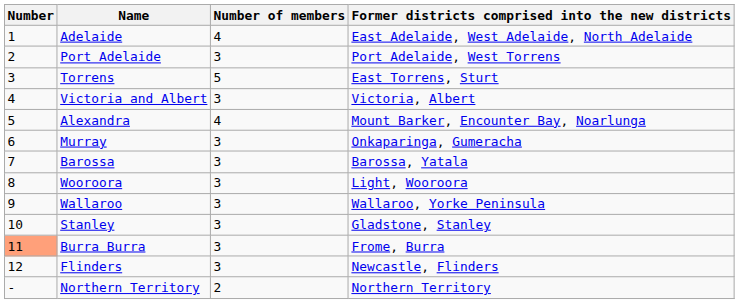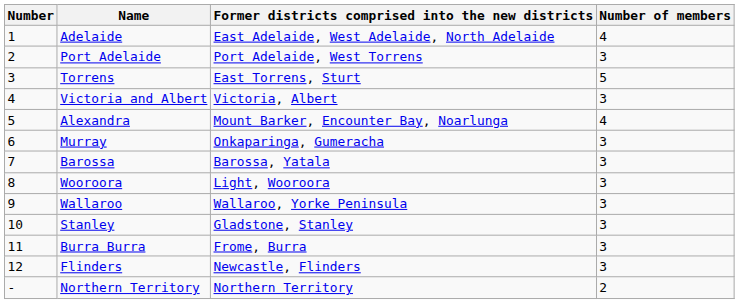 <table class="wikitable">
 <tr>
 <th>Number</th>
 <th>Name</th>
+<th>Former districts comprised into the new districts</th>
 <th>Number of members</th>
-<th>Former districts comprised into the new districts</th>
 </tr>
 <tr>
 <td>1</td>
 <td><a href='#'>Adelaide</a></td>
+<td><a href='#'>East Adelaide</a>, <a href='#'>West Adelaide</a>, <a href='#'>North Adelaide</a></td>
 <td>4</td>
-<td><a href='#'>East Adelaide</a>, <a href='#'>West Adelaide</a>, <a href='#'>North Adelaide</a></td>
 </tr>
 <tr>
 <td>2</td>
 <td><a href='#'>Port Adelaide</a></td>
+<td><a href='#'>Port Adelaide</a>, <a href='#'>West Torrens</a></td>
 <td>3</td>
-<td><a href='#'>Port Adelaide</a>, <a href='#'>West Torrens</a></td>
 </tr>
 <tr>
 <td>3</td>
 <td><a href='#'>Torrens</a></td>
+<td><a href='#'>East Torrens</a>, <a href='#'>Sturt</a></td>
 <td>5</td>
-<td><a href='#'>East Torrens</a>, <a href='#'>Sturt</a></td>
 </tr>
 <tr>
 <td>4</td>
 <td><a href='#'>Victoria and Albert</a></td>
+<td><a href='#'>Victoria</a>, <a href='#'>Albert</a></td>
 <td>3</td>
-<td><a href='#'>Victoria</a>, <a href='#'>Albert</a></td>
 </tr>
 <tr>
 <td>5</td>
 <td><a href='#'>Alexandra</a></td>
+<td><a href='#'>Mount Barker</a>, <a href='#'>Encounter Bay</a>, <a href='#'>Noarlunga</a></td>
 <td>4</td>
-<td><a href='#'>Mount Barker</a>, <a href='#'>Encounter Bay</a>, <a href='#'>Noarlunga</a></td>
 </tr>
 <tr>
 <td>6</td>
 <td><a href='#'>Murray</a></td>
+<td><a href='#'>Onkaparinga</a>, <a href='#'>Gumeracha</a></td>
 <td>3</td>
-<td><a href='#'>Onkaparinga</a>, <a href='#'>Gumeracha</a></td>
 </tr>
 <tr>
 <td>7</td>
 <td><a href='#'>Barossa</a></td>
+<td><a href='#'>Barossa</a>, <a href='#'>Yatala</a></td>
 <td>3</td>
-<td><a href='#'>Barossa</a>, <a href='#'>Yatala</a></td>
 </tr>
 <tr>
 <td>8</td>
 <td><a href='#'>Wooroora</a></td>
+<td><a href='#'>Light</a>, <a href='#'>Wooroora</a></td>
 <td>3</td>
-<td><a href='#'>Light</a>, <a href='#'>Wooroora</a></td>
 </tr>
 <tr>
 <td>9</td>
 <td><a href='#'>Wallaroo</a></td>
+<td><a href='#'>Wallaroo</a>, <a href='#'>Yorke Peninsula</a></td>
 <td>3</td>
-<td><a href='#'>Wallaroo</a>, <a href='#'>Yorke Peninsula</a></td>
 </tr>
 <tr>
 <td>10</td>
 <td><a href='#'>Stanley</a></td>
+<td><a href='#'>Gladstone</a>, <a href='#'>Stanley</a></td>
 <td>3</td>
-<td><a href='#'>Gladstone</a>, <a href='#'>Stanley</a></td>
 </tr>
 <tr>
-<td style="background: lightsalmon;">11</td>
+<td>11</td>
 <td><a href='#'>Burra Burra</a></td>
+<td><a href='#'>Frome</a>, <a href='#'>Burra</a></td>
 <td>3</td>
-<td><a href='#'>Frome</a>, <a href='#'>Burra</a></td>
 </tr>
 <tr>
 <td>12</td>
 <td><a href='#'>Flinders</a></td>
+<td><a href='#'>Newcastle</a>, <a href='#'>Flinders</a></td>
 <td>3</td>
-<td><a href='#'>Newcastle</a>, <a href='#'>Flinders</a></td>
 </tr>
 <tr>
 <td>-</td>
 <td><a href='#'>Northern Territory</a></td>
+<td><a href='#'>Northern Territory</a></td>
 <td>2</td>
-<td><a href='#'>Northern Territory</a></td>
 </tr>
 </table>
